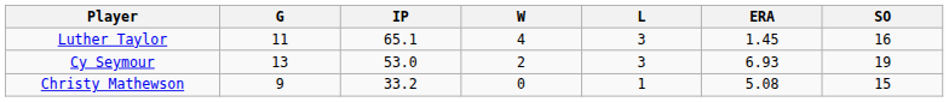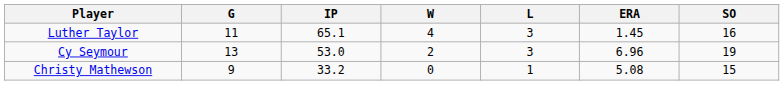 <table class="wikitable sortable">
 <tr>
 <th bgcolor="#DDDDFF" width="16%">Player</th>
 <th bgcolor="#DDDDFF" width="9%">G</th>
 <th bgcolor="#DDDDFF" width="9%">IP</th>
 <th bgcolor="#DDDDFF" width="9%">W</th>
 <th bgcolor="#DDDDFF" width="9%">L</th>
 <th bgcolor="#DDDDFF" width="9%">ERA</th>
 <th bgcolor="#DDDDFF" width="9%">SO</th>
 </tr>
 <tr align="center">
 <td><a href='#'>Luther Taylor</a></td>
 <td>11</td>
 <td>65.1</td>
 <td>4</td>
 <td>3</td>
 <td>1.45</td>
 <td>16</td>
 </tr>
 <tr align=center>
 <td><a href='#'>Cy Seymour</a></td>
 <td>13</td>
 <td>53.0</td>
 <td>2</td>
 <td>3</td>
-<td>6.93</td>
+<td>6.96</td>
 <td>19</td>
 </tr>
 <tr align=center>
 <td><a href='#'>Christy Mathewson</a></td>
 <td>9</td>
 <td>33.2</td>
 <td>0</td>
 <td>1</td>
 <td>5.08</td>
 <td>15</td>
 </tr>
 </table>
